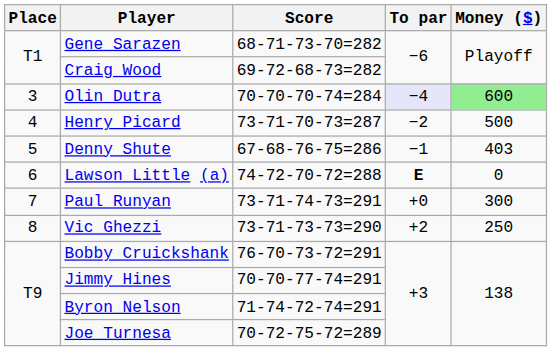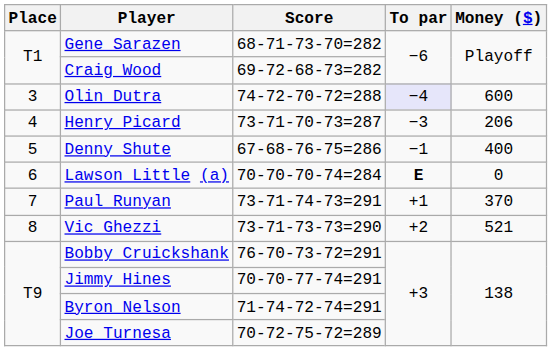 <table class="wikitable">
 <tr>
 <th>Place</th>
 <th>Player</th>
 <th>Score</th>
 <th>To par</th>
 <th>Money (<a href='#'>$</a>)</th>
 </tr>
 <tr>
 <td rowspan=2 align="center">T1</td>
 <td> <a href='#'>Gene Sarazen</a></td>
 <td>68-71-73-70=282</td>
 <td rowspan=2 align="center">−6</td>
 <td rowspan=2 align=center>Playoff</td>
 </tr>
 <tr>
 <td> <a href='#'>Craig Wood</a></td>
 <td>69-72-68-73=282</td>
 </tr>
 <tr>
 <td align="center">3</td>
 <td> <a href='#'>Olin Dutra</a></td>
-<td>70-70-70-74=284</td>
+<td>74-72-70-72=288</td>
 <td align="center" style="background: lavender;">−4</td>
-<td align=center style="background: lightgreen;">600</td>
+<td align=center>600</td>
 </tr>
 <tr>
 <td align="center">4</td>
 <td> <a href='#'>Henry Picard</a></td>
 <td>73-71-70-73=287</td>
-<td align="center">−2</td>
-<td align=center>500</td>
+<td align="center">−3</td>
+<td align=center>206</td>
 </tr>
 <tr>
 <td align="center">5</td>
 <td> <a href='#'>Denny Shute</a></td>
 <td>67-68-76-75=286</td>
 <td align="center">−1</td>
-<td align=center>403</td>
+<td align=center>400</td>
 </tr>
 <tr>
 <td align="center">6</td>
 <td> <a href='#'>Lawson Little</a> <a href='#'>(a)</a></td>
-<td>74-72-70-72=288</td>
+<td>70-70-70-74=284</td>
 <td align="center"><strong>E</strong></td>
 <td align=center>0</td>
 </tr>
 <tr>
 <td align="center">7</td>
 <td> <a href='#'>Paul Runyan</a></td>
 <td>73-71-74-73=291</td>
-<td align="center">+0</td>
-<td align=center>300</td>
+<td align="center">+1</td>
+<td align=center>370</td>
 </tr>
 <tr>
 <td align="center">8</td>
 <td> <a href='#'>Vic Ghezzi</a></td>
 <td>73-71-73-73=290</td>
 <td align="center">+2</td>
-<td align=center>250</td>
+<td align=center>521</td>
 </tr>
 <tr>
 <td rowspan=4 align="center">T9</td>
 <td> <a href='#'>Bobby Cruickshank</a></td>
 <td>76-70-73-72=291</td>
 <td rowspan=4 align="center">+3</td>
 <td rowspan=4 align=center>138</td>
 </tr>
 <tr>
 <td> <a href='#'>Jimmy Hines</a></td>
 <td>70-70-77-74=291</td>
 </tr>
 <tr>
 <td> <a href='#'>Byron Nelson</a></td>
 <td>71-74-72-74=291</td>
 </tr>
 <tr>
 <td> <a href='#'>Joe Turnesa</a></td>
 <td>70-72-75-72=289</td>
 </tr>
 </table>
